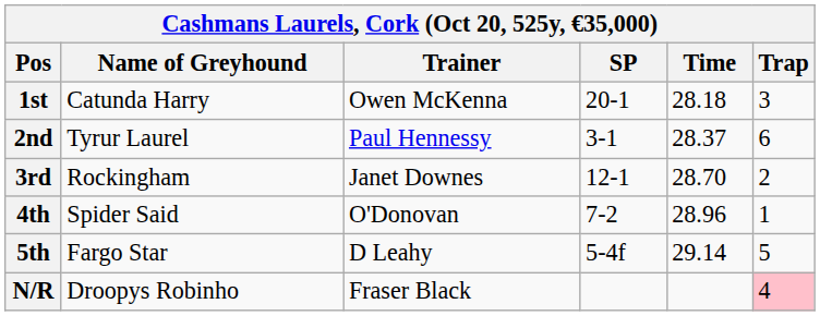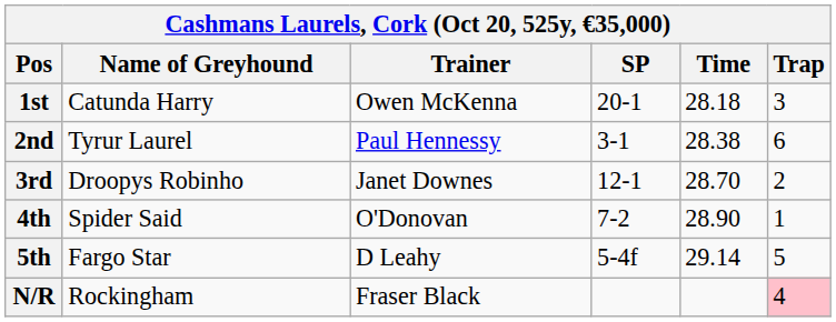 <table class="wikitable">
 <tr>
 <th colspan="6"><a href='#'>Cashmans Laurels</a>, <a href='#'>Cork</a> (Oct 20, 525y, €35,000)</th>
 </tr>
 <tr>
 <th width=30>Pos</th>
 <th width=180>Name of Greyhound</th>
 <th width=150>Trainer</th>
 <th width=50>SP</th>
 <th width=50>Time</th>
 <th width=30>Trap</th>
 </tr>
 <tr>
 <th>1st</th>
 <td>Catunda Harry</td>
 <td>Owen McKenna</td>
 <td>20-1</td>
 <td>28.18</td>
 <td>3</td>
 </tr>
 <tr>
 <th>2nd</th>
 <td>Tyrur Laurel</td>
 <td><a href='#'>Paul Hennessy</a></td>
 <td>3-1</td>
-<td>28.37</td>
+<td>28.38</td>
 <td>6</td>
 </tr>
 <tr>
 <th>3rd</th>
-<td>Rockingham</td>
+<td>Droopys Robinho</td>
 <td>Janet Downes</td>
 <td>12-1</td>
 <td>28.70</td>
 <td>2</td>
 </tr>
 <tr>
 <th>4th</th>
 <td>Spider Said</td>
 <td>O'Donovan</td>
 <td>7-2</td>
-<td>28.96</td>
+<td>28.90</td>
 <td>1</td>
 </tr>
 <tr>
 <th>5th</th>
 <td>Fargo Star</td>
 <td>D Leahy</td>
 <td>5-4f</td>
 <td>29.14</td>
 <td>5</td>
 </tr>
 <tr>
 <th>N/R</th>
-<td>Droopys Robinho</td>
+<td>Rockingham</td>
 <td>Fraser Black</td>
 <td></td>
 <td></td>
 <td style="background: pink;">4</td>
 </tr>
 </table>
